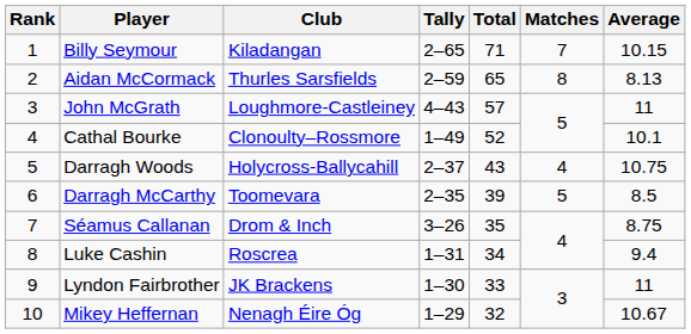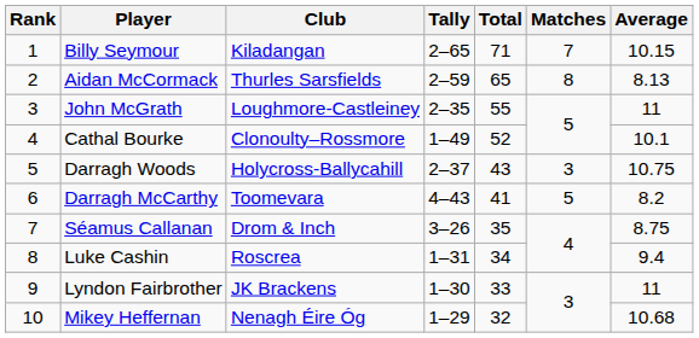 <table class="wikitable">
 <tr>
 <th>Rank</th>
 <th>Player</th>
 <th>Club</th>
 <th>Tally</th>
 <th>Total</th>
 <th>Matches</th>
 <th>Average</th>
 </tr>
 <tr>
 <td rowspan="1" style="text-align:center;">1</td>
 <td><a href='#'>Billy Seymour</a></td>
 <td><a href='#'>Kiladangan</a></td>
 <td align=center>2–65</td>
 <td align=center>71</td>
 <td align=center>7</td>
 <td align=center>10.15</td>
 </tr>
 <tr>
 <td rowspan="1" style="text-align:center;">2</td>
 <td><a href='#'>Aidan McCormack</a></td>
 <td><a href='#'>Thurles Sarsfields</a></td>
 <td align=center>2–59</td>
 <td align=center>65</td>
 <td align=center>8</td>
 <td align=center>8.13</td>
 </tr>
 <tr>
 <td rowspan="1" style="text-align:center;">3</td>
 <td><a href='#'>John McGrath</a></td>
 <td><a href='#'>Loughmore-Castleiney</a></td>
-<td align=center>4–43</td>
-<td align=center>57</td>
+<td align=center>2–35</td>
+<td align=center>55</td>
 <td align=center rowspan="2">5</td>
 <td align=center>11</td>
 </tr>
 <tr>
 <td rowspan="1" style="text-align:center;">4</td>
 <td>Cathal Bourke</td>
 <td><a href='#'>Clonoulty–Rossmore</a></td>
 <td align=center>1–49</td>
 <td align=center>52</td>
 <td align=center>10.1</td>
 </tr>
 <tr>
 <td rowspan="1" style="text-align:center;">5</td>
 <td>Darragh Woods</td>
 <td><a href='#'>Holycross-Ballycahill</a></td>
 <td align=center>2–37</td>
 <td align=center>43</td>
-<td align=center>4</td>
+<td align=center>3</td>
 <td align=center>10.75</td>
 </tr>
 <tr>
 <td rowspan="1" style="text-align:center;">6</td>
 <td><a href='#'>Darragh McCarthy</a></td>
 <td><a href='#'>Toomevara</a></td>
-<td align=center>2–35</td>
-<td align=center>39</td>
+<td align=center>4–43</td>
+<td align=center>41</td>
 <td align=center>5</td>
-<td align=center>8.5</td>
+<td align=center>8.2</td>
 </tr>
 <tr>
 <td rowspan="1" style="text-align:center;">7</td>
 <td><a href='#'>Séamus Callanan</a></td>
 <td><a href='#'>Drom & Inch</a></td>
 <td align=center>3–26</td>
 <td align=center>35</td>
 <td align=center rowspan="2">4</td>
 <td align=center>8.75</td>
 </tr>
 <tr>
 <td rowspan="1" style="text-align:center;">8</td>
 <td>Luke Cashin</td>
 <td><a href='#'>Roscrea</a></td>
 <td align=center>1–31</td>
 <td align=center>34</td>
 <td align=center>9.4</td>
 </tr>
 <tr>
 <td rowspan="1" style="text-align:center;">9</td>
 <td>Lyndon Fairbrother</td>
 <td><a href='#'>JK Brackens</a></td>
 <td align=center>1–30</td>
 <td align=center>33</td>
 <td align=center rowspan="2">3</td>
 <td align=center>11</td>
 </tr>
 <tr>
 <td rowspan="2" style="text-align:center;">10</td>
 <td><a href='#'>Mikey Heffernan</a></td>
 <td><a href='#'>Nenagh Éire Óg</a></td>
 <td align=center>1–29</td>
 <td align=center>32</td>
-<td align=center>10.67</td>
+<td align=center>10.68</td>
 </tr>
 </table>
